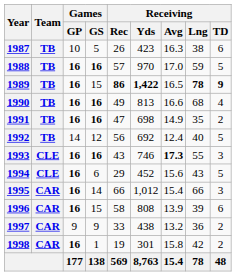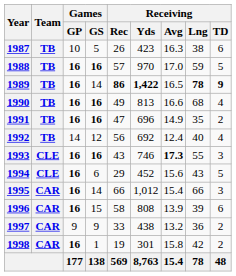 <table class="wikitable" style="text-align:center;">
 <tr>
 <th rowspan="2">Year</th>
 <th rowspan="2">Team</th>
 <th colspan="2">Games</th>
 <th colspan="5">Receiving</th>
 </tr>
 <tr>
 <th>GP</th>
 <th>GS</th>
 <th>Rec</th>
 <th>Yds</th>
 <th>Avg</th>
 <th>Lng</th>
 <th>TD</th>
 </tr>
 <tr>
 <th><a href='#'>1987</a></th>
 <th><a href='#'>TB</a></th>
 <td>10</td>
 <td>5</td>
 <td>26</td>
 <td>423</td>
 <td>16.3</td>
 <td>38</td>
 <td>6</td>
 </tr>
 <tr>
 <th><a href='#'>1988</a></th>
 <th><a href='#'>TB</a></th>
 <td><strong>16</strong></td>
 <td><strong>16</strong></td>
 <td>57</td>
 <td>970</td>
 <td>17.0</td>
 <td>59</td>
 <td>5</td>
 </tr>
 <tr>
 <th><a href='#'>1989</a></th>
 <th><a href='#'>TB</a></th>
 <td><strong>16</strong></td>
-<td>15</td>
+<td>14</td>
 <td><strong>86</strong></td>
 <td><strong>1,422</strong></td>
 <td>16.5</td>
 <td><strong>78</strong></td>
 <td><strong>9</strong></td>
 </tr>
 <tr>
 <th><a href='#'>1990</a></th>
 <th><a href='#'>TB</a></th>
 <td><strong>16</strong></td>
 <td><strong>16</strong></td>
 <td>49</td>
 <td>813</td>
 <td>16.6</td>
 <td>68</td>
 <td>4</td>
 </tr>
 <tr>
 <th><a href='#'>1991</a></th>
 <th><a href='#'>TB</a></th>
 <td><strong>16</strong></td>
 <td><strong>16</strong></td>
 <td>47</td>
-<td>698</td>
+<td>696</td>
 <td>14.9</td>
 <td>35</td>
 <td>2</td>
 </tr>
 <tr>
 <th><a href='#'>1992</a></th>
 <th><a href='#'>TB</a></th>
 <td>14</td>
 <td>12</td>
 <td>56</td>
 <td>692</td>
 <td>12.4</td>
 <td>40</td>
-<td>5</td>
+<td>4</td>
 </tr>
 <tr>
 <th><a href='#'>1993</a></th>
 <th><a href='#'>CLE</a></th>
 <td><strong>16</strong></td>
 <td><strong>16</strong></td>
 <td>43</td>
 <td>746</td>
 <td><strong>17.3</strong></td>
 <td>55</td>
 <td>3</td>
 </tr>
 <tr>
 <th><a href='#'>1994</a></th>
 <th><a href='#'>CLE</a></th>
 <td><strong>16</strong></td>
 <td>6</td>
 <td>29</td>
 <td>452</td>
 <td>15.6</td>
 <td>43</td>
 <td>5</td>
 </tr>
 <tr>
 <th><a href='#'>1995</a></th>
 <th><a href='#'>CAR</a></th>
 <td><strong>16</strong></td>
 <td>14</td>
 <td>66</td>
 <td>1,012</td>
 <td>15.4</td>
 <td>66</td>
 <td>3</td>
 </tr>
 <tr>
 <th><a href='#'>1996</a></th>
 <th><a href='#'>CAR</a></th>
 <td><strong>16</strong></td>
 <td>15</td>
 <td>58</td>
 <td>808</td>
 <td>13.9</td>
 <td>39</td>
 <td>6</td>
 </tr>
 <tr>
 <th><a href='#'>1997</a></th>
 <th><a href='#'>CAR</a></th>
 <td>9</td>
 <td>9</td>
 <td>33</td>
 <td>438</td>
 <td>13.2</td>
 <td>36</td>
 <td>2</td>
 </tr>
 <tr>
 <th><a href='#'>1998</a></th>
 <th><a href='#'>CAR</a></th>
 <td><strong>16</strong></td>
 <td>1</td>
 <td>19</td>
 <td>301</td>
 <td>15.8</td>
 <td>42</td>
 <td>2</td>
 </tr>
 <tr>
 <th colspan="2"></th>
 <th>177</th>
 <th>138</th>
 <th>569</th>
 <th>8,763</th>
 <th>15.4</th>
 <th>78</th>
 <th>48</th>
 </tr>
 </table>
